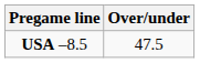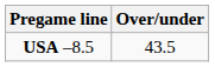 <table class="wikitable">
 <tr align="center">
 <th style=>Pregame line</th>
 <th style=>Over/under</th>
 </tr>
 <tr align="center">
 <td><strong>USA</strong> –8.5</td>
-<td>47.5</td>
+<td>43.5</td>
 </tr>
 </table>
